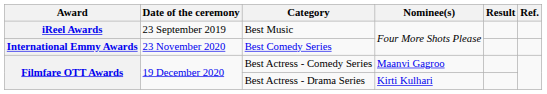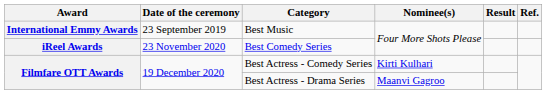 <table class="wikitable plainrowheaders sortable">
 <tr>
 <th scope="col">Award</th>
 <th scope="col">Date of the ceremony</th>
 <th scope="col">Category</th>
 <th scope="col">Nominee(s)</th>
 <th scope="col">Result</th>
 <th scope="col">Ref.</th>
 </tr>
 <tr>
-<th><a href='#'>iReel Awards</a></th>
+<th><a href='#'>International Emmy Awards</a></th>
 <td>23 September 2019</td>
 <td>Best Music</td>
 <td rowspan="2"><em>Four More Shots Please</em></td>
 <td></td>
 <td></td>
 </tr>
 <tr>
-<th><a href='#'>International Emmy Awards</a></th>
+<th><a href='#'>iReel Awards</a></th>
 <td><a href='#'>23 November 2020</a></td>
 <td><a href='#'>Best Comedy Series</a></td>
 <td></td>
 <td></td>
 </tr>
 <tr>
 <th rowspan="2"><a href='#'>Filmfare OTT Awards</a></th>
 <td rowspan="2"><a href='#'>19 December 2020</a></td>
 <td>Best Actress - Comedy Series</td>
-<td><a href='#'>Maanvi Gagroo</a></td>
+<td><a href='#'>Kirti Kulhari</a></td>
 <td></td>
 <td rowspan="2"></td>
 </tr>
 <tr>
 <td>Best Actress - Drama Series</td>
-<td><a href='#'>Kirti Kulhari</a></td>
+<td><a href='#'>Maanvi Gagroo</a></td>
 <td></td>
 </tr>
 </table>
